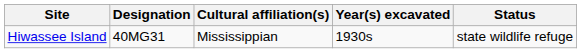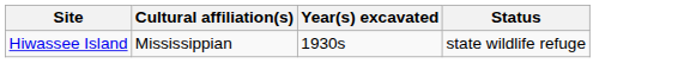 <table class="wikitable">
 <tr>
 <th>Site</th>
-<th>Designation</th>
 <th>Cultural affiliation(s)</th>
 <th>Year(s) excavated</th>
 <th>Status</th>
 </tr>
 <tr>
 <td><a href='#'>Hiwassee Island</a></td>
-<td>40MG31</td>
 <td>Mississippian</td>
 <td>1930s</td>
 <td>state wildlife refuge</td>
 </tr>
 </table>
